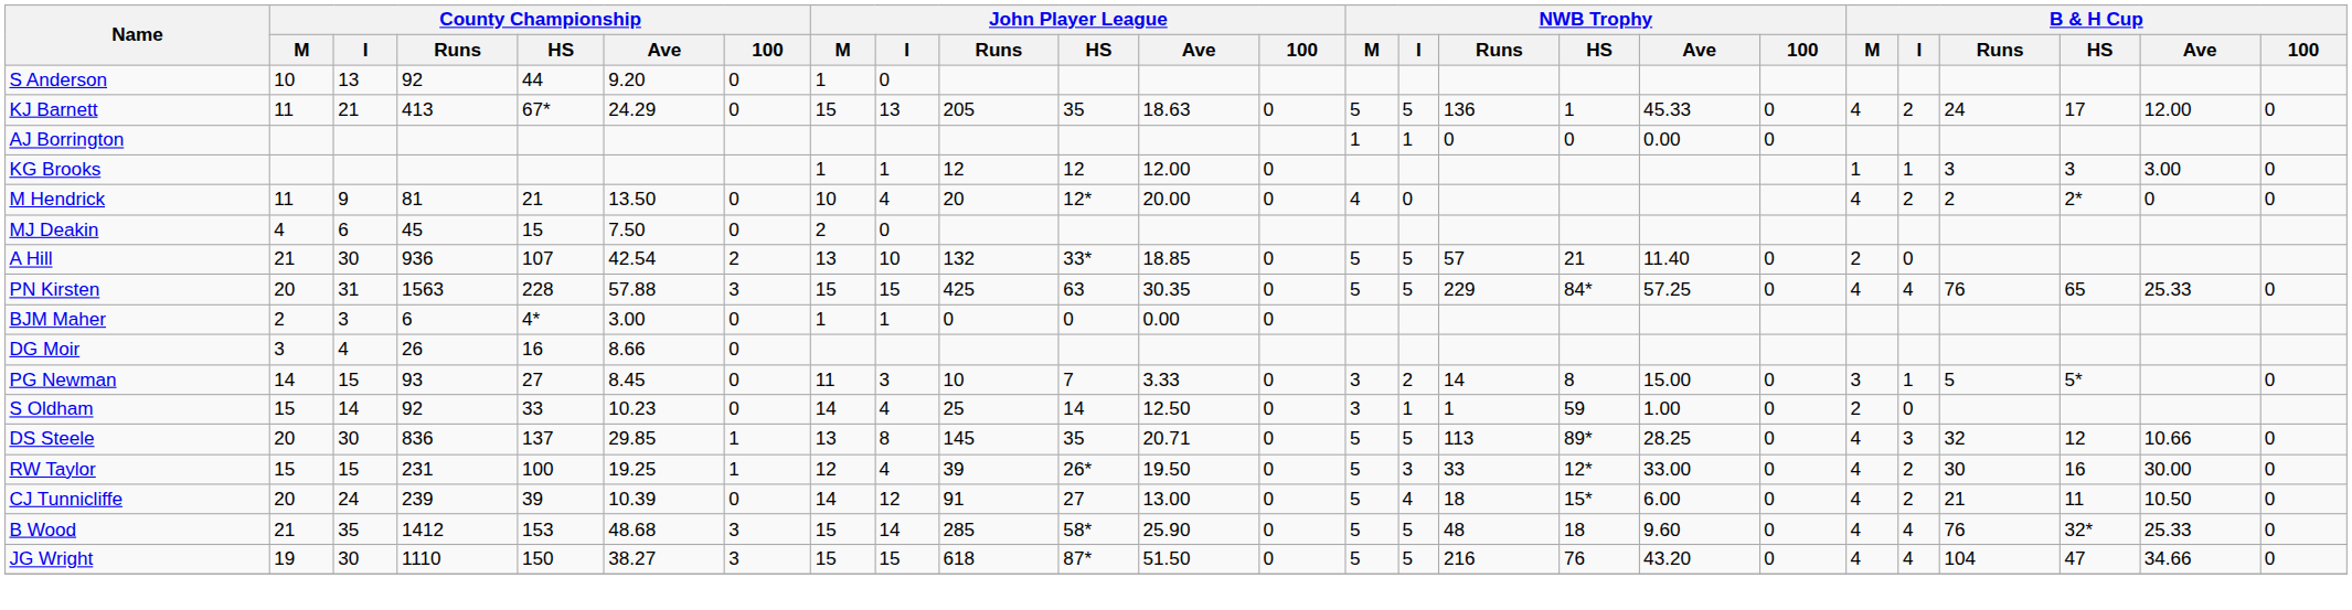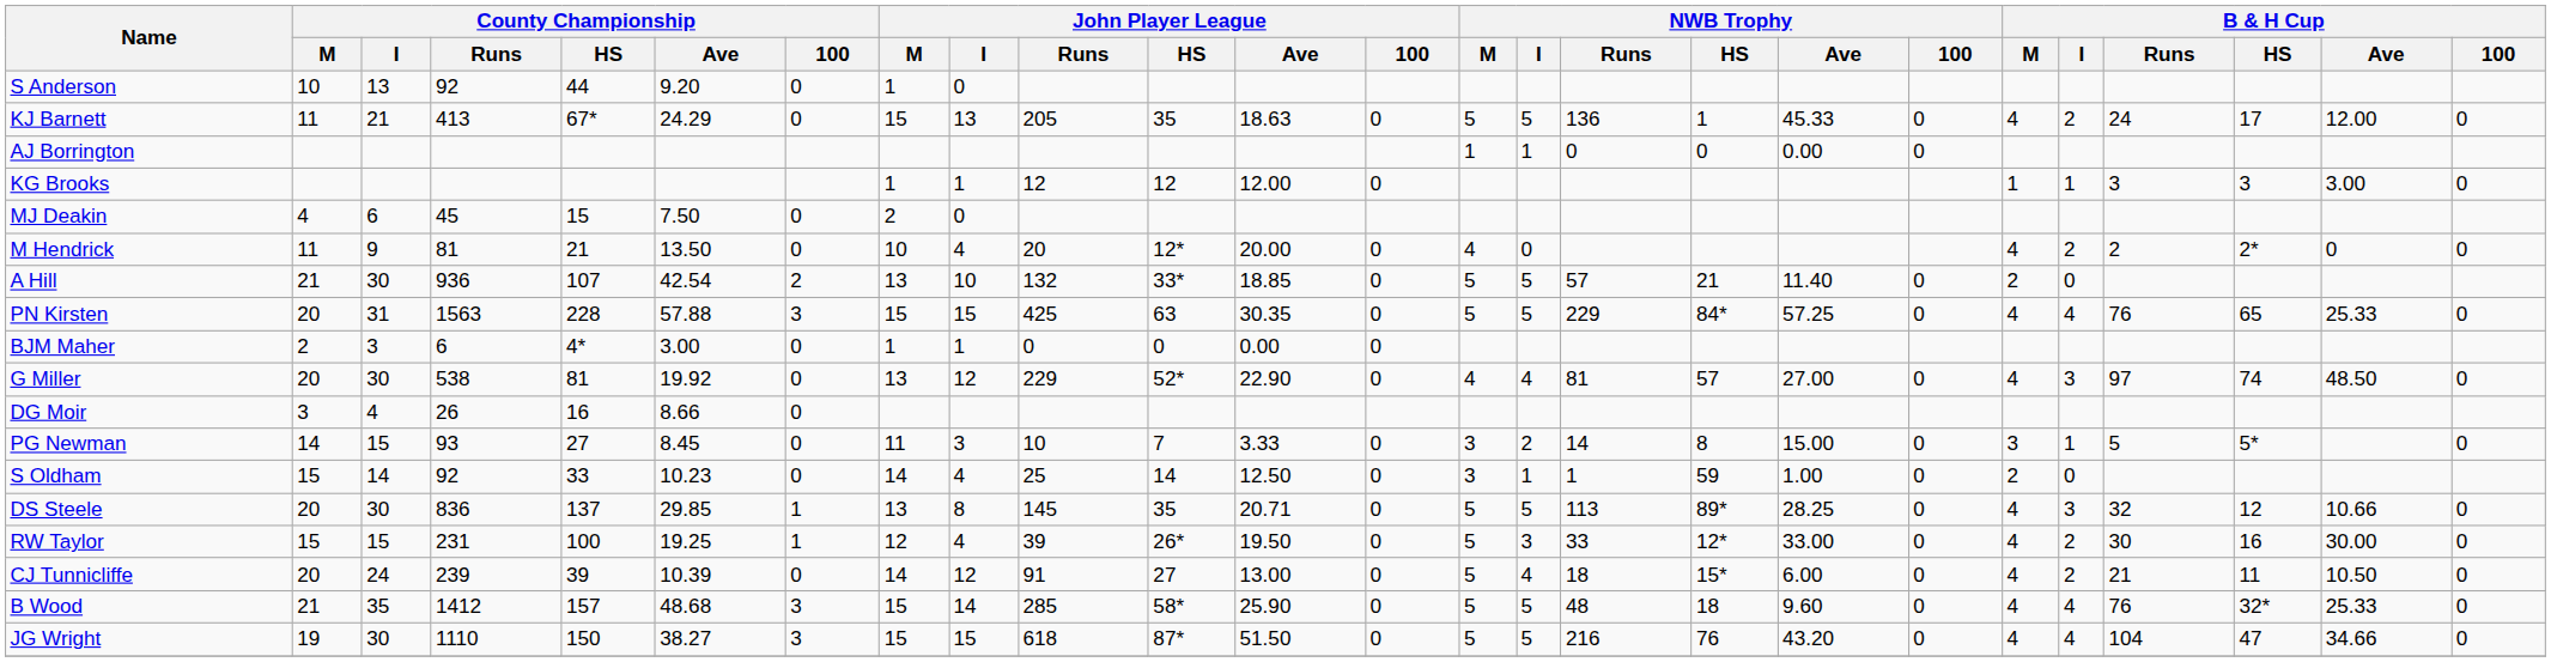 <table class="wikitable " width="100%">
 <tr bgcolor="#efefef">
 <th rowspan=2>Name</th>
 <th colspan=6><a href='#'>County Championship</a></th>
 <th colspan=6><a href='#'>John Player League</a></th>
 <th colspan=6><a href='#'>NWB Trophy</a></th>
 <th colspan=6><a href='#'>B & H Cup</a></th>
 </tr>
 <tr>
 <th>M</th>
 <th>I</th>
 <th>Runs</th>
 <th>HS</th>
 <th>Ave</th>
 <th>100</th>
 <th>M</th>
 <th>I</th>
 <th>Runs</th>
 <th>HS</th>
 <th>Ave</th>
 <th>100</th>
 <th>M</th>
 <th>I</th>
 <th>Runs</th>
 <th>HS</th>
 <th>Ave</th>
 <th>100</th>
 <th>M</th>
 <th>I</th>
 <th>Runs</th>
 <th>HS</th>
 <th>Ave</th>
 <th>100</th>
 </tr>
 <tr>
 <td><a href='#'>S Anderson</a></td>
 <td>10</td>
 <td>13</td>
 <td>92</td>
 <td>44</td>
 <td>9.20</td>
 <td>0</td>
 <td>1</td>
 <td>0</td>
 <td></td>
 <td></td>
 <td></td>
 <td></td>
 <td></td>
 <td></td>
 <td></td>
 <td></td>
 <td></td>
 <td></td>
 <td></td>
 <td></td>
 <td></td>
 <td></td>
 <td></td>
 <td></td>
 </tr>
 <tr>
 <td><a href='#'>KJ Barnett</a></td>
 <td>11</td>
 <td>21</td>
 <td>413</td>
 <td>67*</td>
 <td>24.29</td>
 <td>0</td>
 <td>15</td>
 <td>13</td>
 <td>205</td>
 <td>35</td>
 <td>18.63</td>
 <td>0</td>
 <td>5</td>
 <td>5</td>
 <td>136</td>
 <td>1</td>
 <td>45.33</td>
 <td>0</td>
 <td>4</td>
 <td>2</td>
 <td>24</td>
 <td>17</td>
 <td>12.00</td>
 <td>0</td>
 </tr>
 <tr>
 <td><a href='#'>AJ Borrington</a></td>
 <td></td>
 <td></td>
 <td></td>
 <td></td>
 <td></td>
 <td></td>
 <td></td>
 <td></td>
 <td></td>
 <td></td>
 <td></td>
 <td></td>
 <td>1</td>
 <td>1</td>
 <td>0</td>
 <td>0</td>
 <td>0.00</td>
 <td>0</td>
 <td></td>
 <td></td>
 <td></td>
 <td></td>
 <td></td>
 <td></td>
 </tr>
 <tr>
 <td><a href='#'>KG Brooks</a></td>
 <td></td>
 <td></td>
 <td></td>
 <td></td>
 <td></td>
 <td></td>
 <td>1</td>
 <td>1</td>
 <td>12</td>
 <td>12</td>
 <td>12.00</td>
 <td>0</td>
 <td></td>
 <td></td>
 <td></td>
 <td></td>
 <td></td>
 <td></td>
 <td>1</td>
 <td>1</td>
 <td>3</td>
 <td>3</td>
 <td>3.00</td>
 <td>0</td>
 </tr>
 <tr>
+<td><a href='#'>MJ Deakin</a></td>
+<td>4</td>
+<td>6</td>
+<td>45</td>
+<td>15</td>
+<td>7.50</td>
+<td>0</td>
+<td>2</td>
+<td>0</td>
+<td></td>
+<td></td>
+<td></td>
+<td></td>
+<td></td>
+<td></td>
+<td></td>
+<td></td>
+<td></td>
+<td></td>
+<td></td>
+<td></td>
+<td></td>
+<td></td>
+<td></td>
+<td></td>
+</tr>
+<tr>
 <td><a href='#'>M Hendrick</a></td>
 <td>11</td>
 <td>9</td>
 <td>81</td>
 <td>21</td>
 <td>13.50</td>
 <td>0</td>
 <td>10</td>
 <td>4</td>
 <td>20</td>
 <td>12*</td>
 <td>20.00</td>
 <td>0</td>
 <td>4</td>
 <td>0</td>
 <td></td>
 <td></td>
 <td></td>
 <td></td>
 <td>4</td>
 <td>2</td>
 <td>2</td>
 <td>2*</td>
 <td>0</td>
 <td>0</td>
-</tr>
-<tr>
-<td><a href='#'>MJ Deakin</a></td>
-<td>4</td>
-<td>6</td>
-<td>45</td>
-<td>15</td>
-<td>7.50</td>
-<td>0</td>
-<td>2</td>
-<td>0</td>
-<td></td>
-<td></td>
-<td></td>
-<td></td>
-<td></td>
-<td></td>
-<td></td>
-<td></td>
-<td></td>
-<td></td>
-<td></td>
-<td></td>
-<td></td>
-<td></td>
-<td></td>
-<td></td>
 </tr>
 <tr>
 <td><a href='#'>A Hill</a></td>
 <td>21</td>
 <td>30</td>
 <td>936</td>
 <td>107</td>
 <td>42.54</td>
 <td>2</td>
 <td>13</td>
 <td>10</td>
 <td>132</td>
 <td>33*</td>
 <td>18.85</td>
 <td>0</td>
 <td>5</td>
 <td>5</td>
 <td>57</td>
 <td>21</td>
 <td>11.40</td>
 <td>0</td>
 <td>2</td>
 <td>0</td>
 <td></td>
 <td></td>
 <td></td>
 </tr>
 <tr>
 <td><a href='#'>PN Kirsten</a></td>
 <td>20</td>
 <td>31</td>
 <td>1563</td>
 <td>228</td>
 <td>57.88</td>
 <td>3</td>
 <td>15</td>
 <td>15</td>
 <td>425</td>
 <td>63</td>
 <td>30.35</td>
 <td>0</td>
 <td>5</td>
 <td>5</td>
 <td>229</td>
 <td>84*</td>
 <td>57.25</td>
 <td>0</td>
 <td>4</td>
 <td>4</td>
 <td>76</td>
 <td>65</td>
 <td>25.33</td>
 <td>0</td>
 </tr>
 <tr>
 <td><a href='#'>BJM Maher</a></td>
 <td>2</td>
 <td>3</td>
 <td>6</td>
 <td>4*</td>
 <td>3.00</td>
 <td>0</td>
 <td>1</td>
 <td>1</td>
 <td>0</td>
 <td>0</td>
 <td>0.00</td>
 <td>0</td>
 <td></td>
 <td></td>
 <td></td>
 <td></td>
 <td></td>
 <td></td>
 <td></td>
 <td></td>
 <td></td>
 <td></td>
 <td></td>
 <td></td>
+</tr>
+<tr>
+<td><a href='#'>G Miller</a></td>
+<td>20</td>
+<td>30</td>
+<td>538</td>
+<td>81</td>
+<td>19.92</td>
+<td>0</td>
+<td>13</td>
+<td>12</td>
+<td>229</td>
+<td>52*</td>
+<td>22.90</td>
+<td>0</td>
+<td>4</td>
+<td>4</td>
+<td>81</td>
+<td>57</td>
+<td>27.00</td>
+<td>0</td>
+<td>4</td>
+<td>3</td>
+<td>97</td>
+<td>74</td>
+<td>48.50</td>
+<td>0</td>
 </tr>
 <tr>
 <td><a href='#'>DG Moir</a></td>
 <td>3</td>
 <td>4</td>
 <td>26</td>
 <td>16</td>
 <td>8.66</td>
 <td>0</td>
 <td></td>
 <td></td>
 <td></td>
 <td></td>
 <td></td>
 <td></td>
 <td></td>
 <td></td>
 <td></td>
 <td></td>
 <td></td>
 <td></td>
 <td></td>
 <td></td>
 <td></td>
 <td></td>
 <td></td>
 <td></td>
 </tr>
 <tr>
 <td><a href='#'>PG Newman</a></td>
 <td>14</td>
 <td>15</td>
 <td>93</td>
 <td>27</td>
 <td>8.45</td>
 <td>0</td>
 <td>11</td>
 <td>3</td>
 <td>10</td>
 <td>7</td>
 <td>3.33</td>
 <td>0</td>
 <td>3</td>
 <td>2</td>
 <td>14</td>
 <td>8</td>
 <td>15.00</td>
 <td>0</td>
 <td>3</td>
 <td>1</td>
 <td>5</td>
 <td>5*</td>
 <td></td>
 <td>0</td>
 </tr>
 <tr>
 <td><a href='#'>S Oldham</a></td>
 <td>15</td>
 <td>14</td>
 <td>92</td>
 <td>33</td>
 <td>10.23</td>
 <td>0</td>
 <td>14</td>
 <td>4</td>
 <td>25</td>
 <td>14</td>
 <td>12.50</td>
 <td>0</td>
 <td>3</td>
 <td>1</td>
 <td>1</td>
 <td>59</td>
 <td>1.00</td>
 <td>0</td>
 <td>2</td>
 <td>0</td>
 <td></td>
 <td></td>
 <td></td>
 <td></td>
 </tr>
 <tr>
 <td><a href='#'>DS Steele</a></td>
 <td>20</td>
 <td>30</td>
 <td>836</td>
 <td>137</td>
 <td>29.85</td>
 <td>1</td>
 <td>13</td>
 <td>8</td>
 <td>145</td>
 <td>35</td>
 <td>20.71</td>
 <td>0</td>
 <td>5</td>
 <td>5</td>
 <td>113</td>
 <td>89*</td>
 <td>28.25</td>
 <td>0</td>
 <td>4</td>
 <td>3</td>
 <td>32</td>
 <td>12</td>
 <td>10.66</td>
 <td>0</td>
 </tr>
 <tr>
 <td><a href='#'>RW Taylor</a></td>
 <td>15</td>
 <td>15</td>
 <td>231</td>
 <td>100</td>
 <td>19.25</td>
 <td>1</td>
 <td>12</td>
 <td>4</td>
 <td>39</td>
 <td>26*</td>
 <td>19.50</td>
 <td>0</td>
 <td>5</td>
 <td>3</td>
 <td>33</td>
 <td>12*</td>
 <td>33.00</td>
 <td>0</td>
 <td>4</td>
 <td>2</td>
 <td>30</td>
 <td>16</td>
 <td>30.00</td>
 <td>0</td>
 </tr>
 <tr>
 <td><a href='#'>CJ Tunnicliffe</a></td>
 <td>20</td>
 <td>24</td>
 <td>239</td>
 <td>39</td>
 <td>10.39</td>
 <td>0</td>
 <td>14</td>
 <td>12</td>
 <td>91</td>
 <td>27</td>
 <td>13.00</td>
 <td>0</td>
 <td>5</td>
 <td>4</td>
 <td>18</td>
 <td>15*</td>
 <td>6.00</td>
 <td>0</td>
 <td>4</td>
 <td>2</td>
 <td>21</td>
 <td>11</td>
 <td>10.50</td>
 <td>0</td>
 </tr>
 <tr>
 <td><a href='#'>B Wood</a></td>
 <td>21</td>
 <td>35</td>
 <td>1412</td>
-<td>153</td>
+<td>157</td>
 <td>48.68</td>
 <td>3</td>
 <td>15</td>
 <td>14</td>
 <td>285</td>
 <td>58*</td>
 <td>25.90</td>
 <td>0</td>
 <td>5</td>
 <td>5</td>
 <td>48</td>
 <td>18</td>
 <td>9.60</td>
 <td>0</td>
 <td>4</td>
 <td>4</td>
 <td>76</td>
 <td>32*</td>
 <td>25.33</td>
 <td>0</td>
 </tr>
 <tr>
 <td><a href='#'>JG Wright</a></td>
 <td>19</td>
 <td>30</td>
 <td>1110</td>
 <td>150</td>
 <td>38.27</td>
 <td>3</td>
 <td>15</td>
 <td>15</td>
 <td>618</td>
 <td>87*</td>
 <td>51.50</td>
 <td>0</td>
 <td>5</td>
 <td>5</td>
 <td>216</td>
 <td>76</td>
 <td>43.20</td>
 <td>0</td>
 <td>4</td>
 <td>4</td>
 <td>104</td>
 <td>47</td>
 <td>34.66</td>
 <td>0</td>
 </tr>
 <tr>
 </tr>
 </table>
